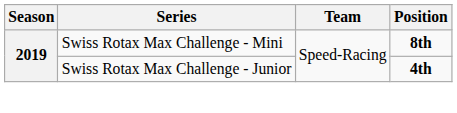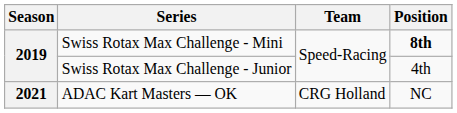 <table class="wikitable" style="font-size: 85%; text-align:center">
 <tr>
 <th>Season</th>
 <th>Series</th>
 <th>Team</th>
 <th>Position</th>
 </tr>
 <tr>
 <th rowspan="2">2019</th>
 <td align="left">Swiss Rotax Max Challenge - Mini</td>
 <td rowspan="2" align="left">Speed-Racing</td>
 <td><strong>8th</strong></td>
 </tr>
 <tr>
 <td align="left">Swiss Rotax Max Challenge - Junior</td>
-<td><strong>4th</strong></td>
+<td>4th</td>
+</tr>
+<tr>
+<th>2021</th>
+<td align="left">ADAC Kart Masters — OK</td>
+<td align="left">CRG Holland</td>
+<td>NC</td>
 </tr>
 </table>
